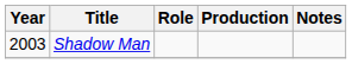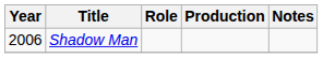 <table class="wikitable">
 <tr>
 <th>Year</th>
 <th>Title</th>
 <th>Role</th>
 <th>Production</th>
 <th>Notes</th>
 </tr>
 <tr>
-<td>2003</td>
+<td>2006</td>
 <td><em><a href='#'>Shadow Man</a></em></td>
 <td></td>
 <td></td>
 <td></td>
 </tr>
 <tr>
 </tr>
 </table>
